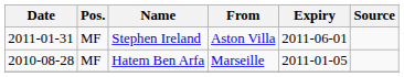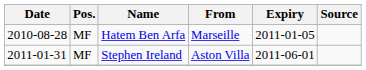 <table class="wikitable">
 <tr>
 <th>Date</th>
 <th>Pos.</th>
 <th>Name</th>
 <th>From</th>
 <th>Expiry</th>
 <th>Source</th>
 </tr>
 <tr>
+<td>2010-08-28</td>
+<td>MF</td>
+<td> <a href='#'>Hatem Ben Arfa</a></td>
+<td> <a href='#'>Marseille</a></td>
+<td>2011-01-05</td>
+<td></td>
+</tr>
+<tr>
 <td>2011-01-31</td>
 <td>MF</td>
 <td> <a href='#'>Stephen Ireland</a></td>
 <td> <a href='#'>Aston Villa</a></td>
 <td>2011-06-01</td>
 <td></td>
 </tr>
 <tr>
-<td>2010-08-28</td>
-<td>MF</td>
-<td> <a href='#'>Hatem Ben Arfa</a></td>
-<td> <a href='#'>Marseille</a></td>
-<td>2011-01-05</td>
-<td></td>
-</tr>
-<tr>
 </tr>
 </table>
